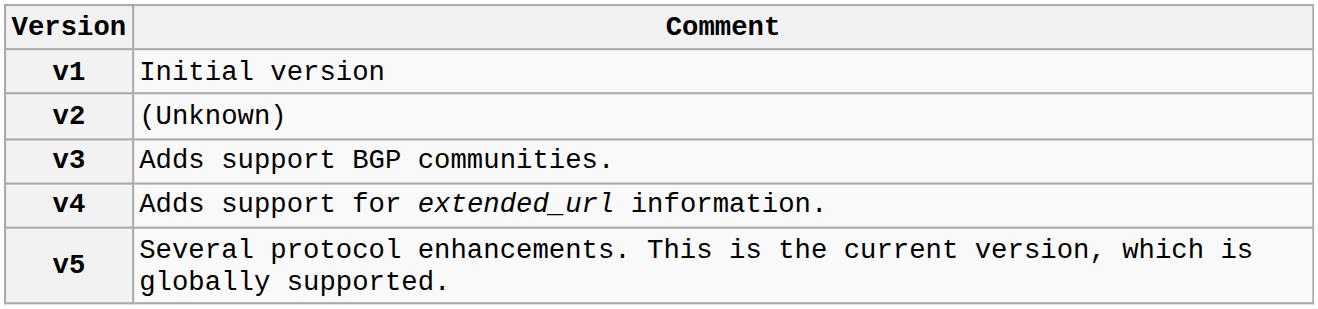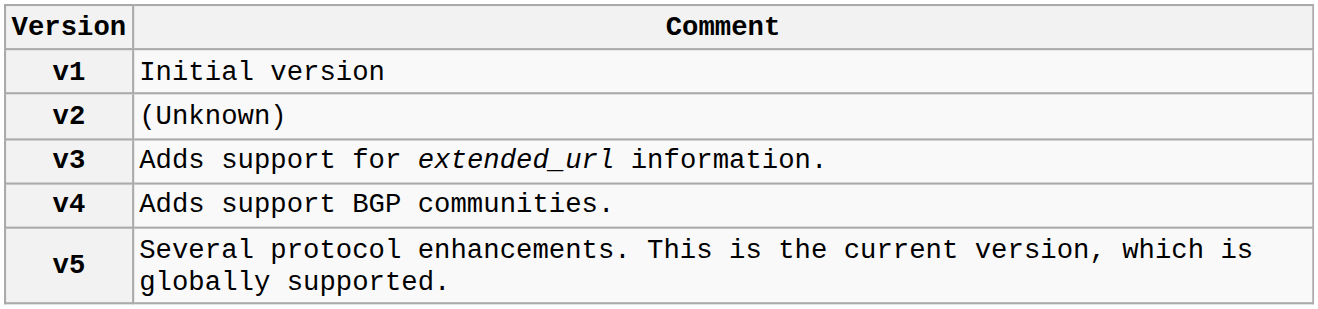 <table class="wikitable" style="margin: 0 auto; text-align: left">
 <tr>
 <th>Version</th>
 <th>Comment</th>
 </tr>
 <tr>
 <th>v1</th>
 <td>Initial version</td>
 </tr>
 <tr>
 <th>v2</th>
 <td>(Unknown)</td>
 </tr>
 <tr>
 <th>v3</th>
-<td>Adds support BGP communities.</td>
+<td>Adds support for <em>extended_url</em> information.</td>
 </tr>
 <tr>
 <th>v4</th>
-<td>Adds support for <em>extended_url</em> information.</td>
+<td>Adds support BGP communities.</td>
 </tr>
 <tr>
 <th>v5</th>
 <td>Several protocol enhancements. This is the current version, which is globally supported.</td>
 </tr>
 </table>
